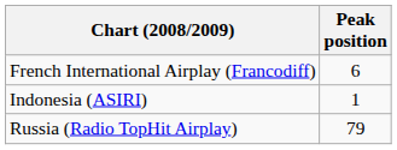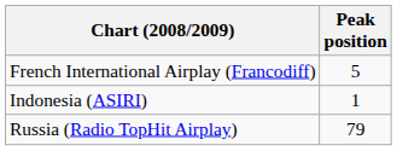 <table class="wikitable sortable">
 <tr>
 <th align="left">Chart (2008/2009)</th>
 <th align="center">Peak<br>position</th>
 </tr>
 <tr>
 <td>French International Airplay (<a href='#'>Francodiff</a>)</td>
-<td align="center">6</td>
+<td align="center">5</td>
 </tr>
 <tr>
 <td>Indonesia (<a href='#'>ASIRI</a>)</td>
 <td align="center">1</td>
 </tr>
 <tr>
 <td>Russia (<a href='#'>Radio TopHit Airplay</a>)</td>
 <td align="center">79</td>
 </tr>
 </table>
